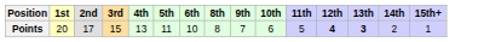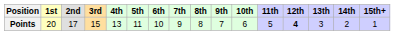 <table class="wikitable" style="font-size:85%; text-align:center">
 <tr>
 <th>Position</th>
 <td style="background:#ffffbf;"> <strong>1st</strong> </td>
 <td style="background:#dfdfdf;"> <strong>2nd</strong> </td>
 <td style="background:#ffdf9f;"> <strong>3rd</strong> </td>
 <td style="background:#dfffdf;"> <strong>4th</strong> </td>
 <td style="background:#dfffdf;"> <strong>5th</strong> </td>
 <td style="background:#dfffdf;"> <strong>6th</strong> </td>
+<td style="background:#dfffdf;"> <strong>7th</strong> </td>
 <td style="background:#dfffdf;"> <strong>8th</strong> </td>
 <td style="background:#dfffdf;"> <strong>9th</strong> </td>
 <td style="background:#dfffdf;"> <strong>10th</strong> </td>
 <td style="background:#cfcfff;"> <strong>11th</strong> </td>
 <td style="background:#cfcfff;"> <strong>12th</strong> </td>
 <td style="background:#cfcfff;"> <strong>13th</strong> </td>
 <td style="background:#cfcfff;"> <strong>14th</strong> </td>
 <td style="background:#cfcfff;"> <strong>15th+</strong> </td>
 </tr>
 <tr>
 <th>Points</th>
 <td style="background:#ffffbf;">20</td>
 <td style="background:#dfdfdf;">17</td>
 <td style="background:#ffdf9f;">15</td>
 <td style="background:#dfffdf;">13</td>
 <td style="background:#dfffdf;">11</td>
 <td style="background:#dfffdf;">10</td>
+<td style="background:#dfffdf;">9</td>
 <td style="background:#dfffdf;">8</td>
 <td style="background:#dfffdf;">7</td>
 <td style="background:#dfffdf;">6</td>
 <td style="background:#cfcfff;">5</td>
 <td style="background:#cfcfff;"><strong>4</strong></td>
-<td style="background:#cfcfff;"><strong>3</strong></td>
+<td style="background:#cfcfff;">3</td>
 <td style="background:#cfcfff;">2</td>
 <td style="background:#cfcfff;">1</td>
 </tr>
 </table>
